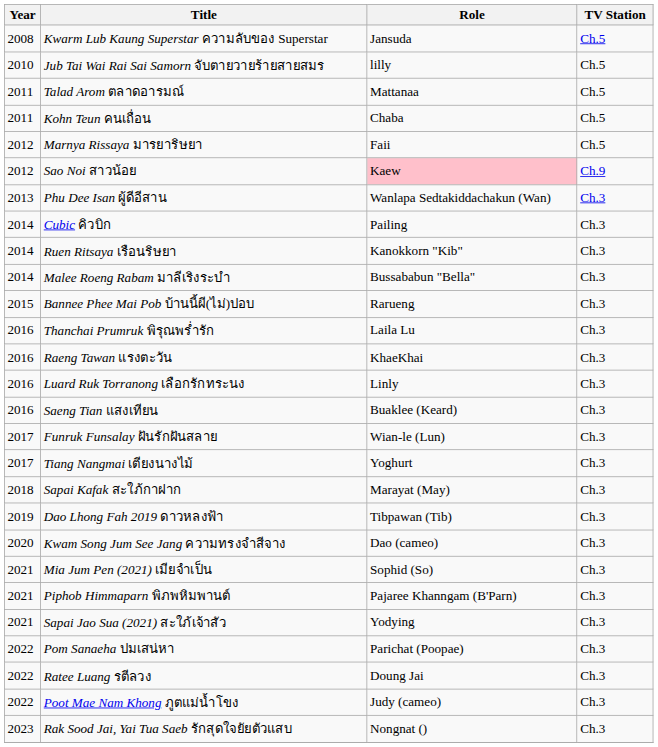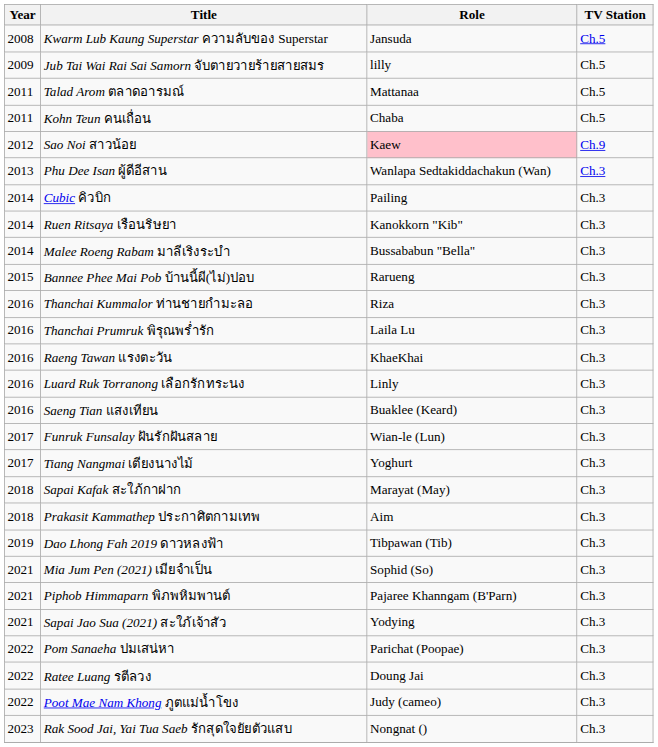 <table class="wikitable" width="50%">
 <tr bgcolor="#CCCCCC">
 <th>Year</th>
 <th>Title</th>
 <th>Role</th>
 <th>TV Station</th>
 </tr>
 <tr>
 <td>2008</td>
 <td><em>Kwarm Lub Kaung Superstar</em> ความลับของ Superstar</td>
 <td>Jansuda</td>
 <td><a href='#'>Ch.5</a></td>
 </tr>
 <tr>
-<td>2010</td>
+<td>2009</td>
 <td><em>Jub Tai Wai Rai Sai Samorn</em> จับตายวายร้ายสายสมร</td>
 <td>lilly</td>
 <td>Ch.5</td>
 </tr>
 <tr>
 <td>2011</td>
 <td><em>Talad Arom</em> ตลาดอารมณ์</td>
 <td>Mattanaa</td>
 <td>Ch.5</td>
 </tr>
 <tr>
 <td>2011</td>
 <td><em>Kohn Teun</em> คนเถื่อน</td>
 <td>Chaba</td>
-<td>Ch.5</td>
-</tr>
-<tr>
-<td>2012</td>
-<td><em>Marnya Rissaya</em> มารยาริษยา</td>
-<td>Faii</td>
 <td>Ch.5</td>
 </tr>
 <tr>
 <td>2012</td>
 <td><em>Sao Noi</em> สาวน้อย</td>
 <td style="background: pink;">Kaew</td>
 <td><a href='#'>Ch.9</a></td>
 </tr>
 <tr>
 <td>2013</td>
 <td><em>Phu Dee Isan</em> ผู้ดีอีสาน</td>
 <td>Wanlapa Sedtakiddachakun (Wan)</td>
 <td><a href='#'>Ch.3</a></td>
 </tr>
 <tr>
 <td>2014</td>
 <td><em><a href='#'>Cubic</a></em> คิวบิก</td>
 <td>Pailing</td>
 <td>Ch.3</td>
 </tr>
 <tr>
 <td>2014</td>
 <td><em>Ruen Ritsaya</em> เรือนริษยา</td>
 <td>Kanokkorn "Kib"</td>
 <td>Ch.3</td>
 </tr>
 <tr>
 <td>2014</td>
 <td><em>Malee Roeng Rabam</em> มาลีเริงระบำ</td>
 <td>Bussababun "Bella"</td>
 <td>Ch.3</td>
 </tr>
 <tr>
 <td>2015</td>
 <td><em>Bannee Phee Mai Pob</em> บ้านนี้ผี(ไม่)ปอบ</td>
 <td>Rarueng</td>
+<td>Ch.3</td>
+</tr>
+<tr>
+<td>2016</td>
+<td><em>Thanchai Kummalor</em> ท่านชายกำมะลอ</td>
+<td>Riza</td>
 <td>Ch.3</td>
 </tr>
 <tr>
 <td>2016</td>
 <td><em>Thanchai Prumruk</em> พิรุณพร่ำรัก</td>
 <td>Laila Lu</td>
 <td>Ch.3</td>
 </tr>
 <tr>
 <td>2016</td>
 <td><em>Raeng Tawan</em> แรงตะวัน</td>
 <td>KhaeKhai</td>
 <td>Ch.3</td>
 </tr>
 <tr>
 <td>2016</td>
 <td><em>Luard Ruk Torranong</em> เลือกรักทระนง</td>
 <td>Linly</td>
 <td>Ch.3</td>
 </tr>
 <tr>
 <td>2016</td>
 <td><em>Saeng Tian</em> แสงเทียน</td>
 <td>Buaklee (Keard)</td>
 <td>Ch.3</td>
 </tr>
 <tr>
 <td>2017</td>
 <td><em>Funruk Funsalay</em> ฝันรักฝันสลาย</td>
 <td>Wian-le (Lun)</td>
 <td>Ch.3</td>
 </tr>
 <tr>
 <td>2017</td>
 <td><em>Tiang Nangmai</em> เตียงนางไม้</td>
 <td>Yoghurt</td>
 <td>Ch.3</td>
 </tr>
 <tr>
 <td>2018</td>
 <td><em>Sapai Kafak</em> สะใภ้กาฝาก</td>
 <td>Marayat (May)</td>
 <td>Ch.3</td>
 </tr>
 <tr>
+<td>2018</td>
+<td><em>Prakasit Kammathep</em> ประกาศิตกามเทพ</td>
+<td>Aim</td>
+<td>Ch.3</td>
+</tr>
+<tr>
 <td>2019</td>
 <td><em>Dao Lhong Fah 2019</em> ดาวหลงฟ้า</td>
 <td>Tibpawan (Tib)</td>
-<td>Ch.3</td>
-</tr>
-<tr>
-<td>2020</td>
-<td><em>Kwam Song Jum See Jang</em> ความทรงจำสีจาง</td>
-<td>Dao (cameo)</td>
 <td>Ch.3</td>
 </tr>
 <tr>
 <td>2021</td>
 <td><em>Mia Jum Pen (2021)</em> เมียจำเป็น</td>
 <td>Sophid (So)</td>
 <td>Ch.3</td>
 </tr>
 <tr>
 <td>2021</td>
 <td><em>Piphob Himmaparn</em> พิภพหิมพานต์</td>
 <td>Pajaree Khanngam (B'Parn)</td>
 <td>Ch.3</td>
 </tr>
 <tr>
 <td>2021</td>
 <td><em>Sapai Jao Sua (2021)</em> สะใภ้เจ้าสัว</td>
 <td>Yodying</td>
 <td>Ch.3</td>
 </tr>
 <tr>
 <td>2022</td>
 <td><em>Pom Sanaeha</em> ปมเสน่หา</td>
 <td>Parichat (Poopae)</td>
 <td>Ch.3</td>
 </tr>
 <tr>
 <td>2022</td>
 <td><em>Ratee Luang</em> รตีลวง</td>
 <td>Doung Jai</td>
 <td>Ch.3</td>
 </tr>
 <tr>
 <td>2022</td>
 <td><em><a href='#'>Poot Mae Nam Khong</a></em> ภูตแม่น้ำโขง</td>
 <td>Judy (cameo)</td>
 <td>Ch.3</td>
 </tr>
 <tr>
 <td>2023</td>
 <td><em>Rak Sood Jai, Yai Tua Saeb</em> รักสุดใจยัยตัวแสบ</td>
 <td>Nongnat ()</td>
 <td>Ch.3</td>
 </tr>
 <tr>
 </tr>
 </table>
